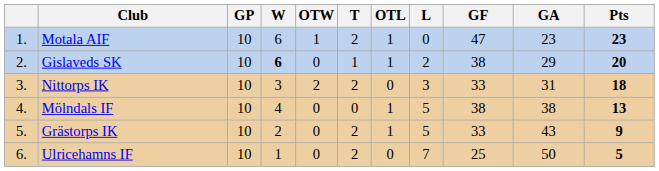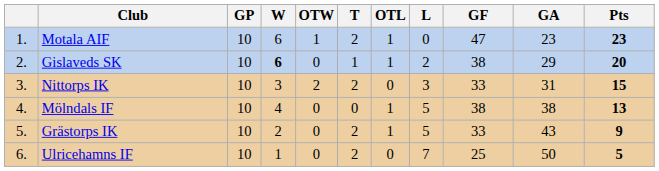 <table class="wikitable">
 <tr>
 <th width="30"></th>
 <th width="200">Club</th>
 <th width="30">GP</th>
 <th width="30">W</th>
 <th width="30">OTW</th>
 <th width="30">T</th>
 <th width="30">OTL</th>
 <th width="30">L</th>
 <th width="70">GF</th>
 <th width="70">GA</th>
 <th width="70">Pts</th>
 </tr>
 <tr bgcolor="#BCD2EE" align="center">
 <td>1.</td>
 <td align="left"><a href='#'>Motala AIF</a></td>
 <td>10</td>
 <td>6</td>
 <td>1</td>
 <td>2</td>
 <td>1</td>
 <td>0</td>
 <td>47</td>
 <td>23</td>
 <td><strong>23</strong></td>
 </tr>
 <tr bgcolor="#BCD2EE" align="center">
 <td>2.</td>
 <td align="left"><a href='#'>Gislaveds SK</a></td>
 <td>10</td>
 <td><strong>6</strong></td>
 <td>0</td>
 <td>1</td>
 <td>1</td>
 <td>2</td>
 <td>38</td>
 <td>29</td>
 <td><strong>20</strong></td>
 </tr>
 <tr bgcolor="#EECFA1" align="center">
 <td>3.</td>
 <td align="left"><a href='#'>Nittorps IK</a></td>
 <td>10</td>
 <td>3</td>
 <td>2</td>
 <td>2</td>
 <td>0</td>
 <td>3</td>
 <td>33</td>
 <td>31</td>
-<td><strong>18</strong></td>
+<td><strong>15</strong></td>
 </tr>
 <tr bgcolor="#EECFA1" align="center">
 <td>4.</td>
 <td align="left"><a href='#'>Mölndals IF</a></td>
 <td>10</td>
 <td>4</td>
 <td>0</td>
 <td>0</td>
 <td>1</td>
 <td>5</td>
 <td>38</td>
 <td>38</td>
 <td><strong>13</strong></td>
 </tr>
 <tr bgcolor="#EECFA1" align="center">
 <td>5.</td>
 <td align="left"><a href='#'>Grästorps IK</a></td>
 <td>10</td>
 <td>2</td>
 <td>0</td>
 <td>2</td>
 <td>1</td>
 <td>5</td>
 <td>33</td>
 <td>43</td>
 <td><strong>9</strong></td>
 </tr>
 <tr bgcolor="#EECFA1" align="center">
 <td>6.</td>
 <td align="left"><a href='#'>Ulricehamns IF</a></td>
 <td>10</td>
 <td>1</td>
 <td>0</td>
 <td>2</td>
 <td>0</td>
 <td>7</td>
 <td>25</td>
 <td>50</td>
 <td><strong>5</strong></td>
 </tr>
 </table>
